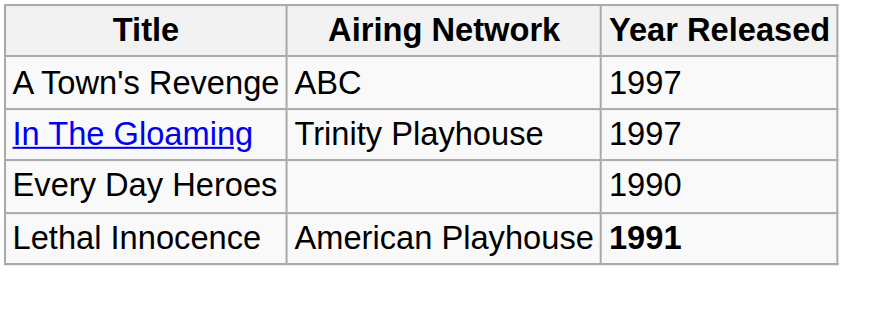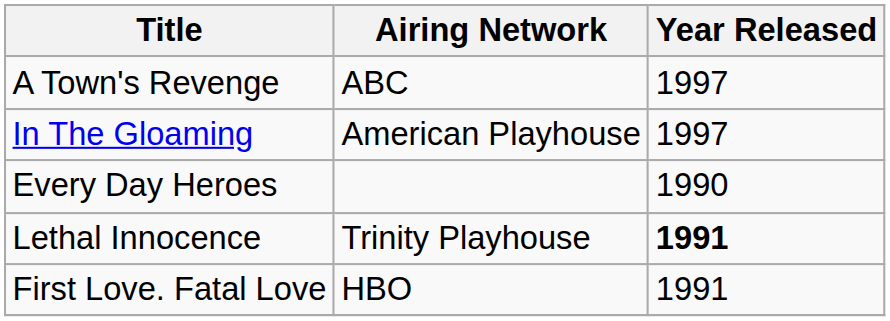 <table class="wikitable">
 <tr>
 <th>Title</th>
 <th>Airing Network</th>
 <th>Year Released</th>
 </tr>
 <tr>
 <td>A Town's Revenge</td>
 <td>ABC</td>
 <td>1997</td>
 </tr>
 <tr>
 <td><a href='#'>In The Gloaming</a></td>
-<td>Trinity Playhouse</td>
+<td>American Playhouse</td>
 <td>1997</td>
 </tr>
 <tr>
 <td>Every Day Heroes</td>
 <td></td>
 <td>1990</td>
 </tr>
 <tr>
 <td>Lethal Innocence</td>
-<td>American Playhouse</td>
+<td>Trinity Playhouse</td>
 <td><strong>1991</strong></td>
+</tr>
+<tr>
+<td>First Love. Fatal Love</td>
+<td>HBO</td>
+<td>1991</td>
 </tr>
 <tr>
 </tr>
 </table>
